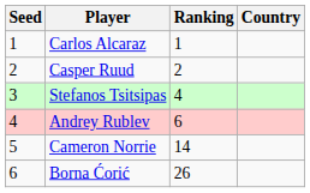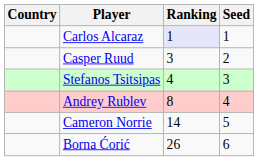 <table class="wikitable" border="1">
 <tr>
-<th>Seed</th>
+<th>Country</th>
 <th>Player</th>
 <th>Ranking</th>
-<th>Country</th>
+<th>Seed</th>
 </tr>
 <tr>
+<td></td>
+<td><a href='#'>Carlos Alcaraz</a></td>
+<td style="background: lavender;">1</td>
 <td>1</td>
-<td><a href='#'>Carlos Alcaraz</a></td>
-<td>1</td>
-<td></td>
 </tr>
 <tr>
+<td></td>
+<td><a href='#'>Casper Ruud</a></td>
+<td>3</td>
 <td>2</td>
-<td><a href='#'>Casper Ruud</a></td>
-<td>2</td>
-<td></td>
 </tr>
 <tr style="background:#cfc;">
-<td>3</td>
+<td></td>
 <td><a href='#'>Stefanos Tsitsipas</a></td>
 <td>4</td>
-<td></td>
+<td>3</td>
 </tr>
 <tr style="background:#fcc;">
+<td></td>
+<td><a href='#'>Andrey Rublev</a></td>
+<td>8</td>
 <td>4</td>
-<td><a href='#'>Andrey Rublev</a></td>
-<td>6</td>
-<td></td>
 </tr>
 <tr>
-<td>5</td>
+<td></td>
 <td><a href='#'>Cameron Norrie</a></td>
 <td>14</td>
-<td></td>
+<td>5</td>
 </tr>
 <tr>
-<td>6</td>
+<td></td>
 <td><a href='#'>Borna Ćorić</a></td>
 <td>26</td>
-<td></td>
+<td>6</td>
 </tr>
 </table>
